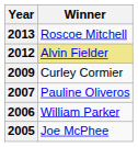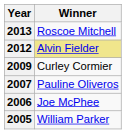 <table class="wikitable">
 <tr>
 <th>Year</th>
 <th>Winner</th>
 </tr>
 <tr style="vertical-align:top;">
 <th>2013</th>
 <td><a href='#'>Roscoe Mitchell</a></td>
 </tr>
 <tr style="vertical-align:top;">
 <th>2012</th>
 <td style="background: khaki;"><a href='#'>Alvin Fielder</a></td>
 </tr>
 <tr style="vertical-align:top;">
 <th>2009</th>
 <td>Curley Cormier</td>
 </tr>
 <tr style="vertical-align:top;">
 <th>2007</th>
 <td><a href='#'>Pauline Oliveros</a></td>
 </tr>
 <tr style="vertical-align:top;">
 <th>2006</th>
-<td><a href='#'>William Parker</a></td>
+<td><a href='#'>Joe McPhee</a></td>
 </tr>
 <tr style="vertical-align:top;">
 <th>2005</th>
-<td><a href='#'>Joe McPhee</a></td>
+<td><a href='#'>William Parker</a></td>
 </tr>
 </table>
